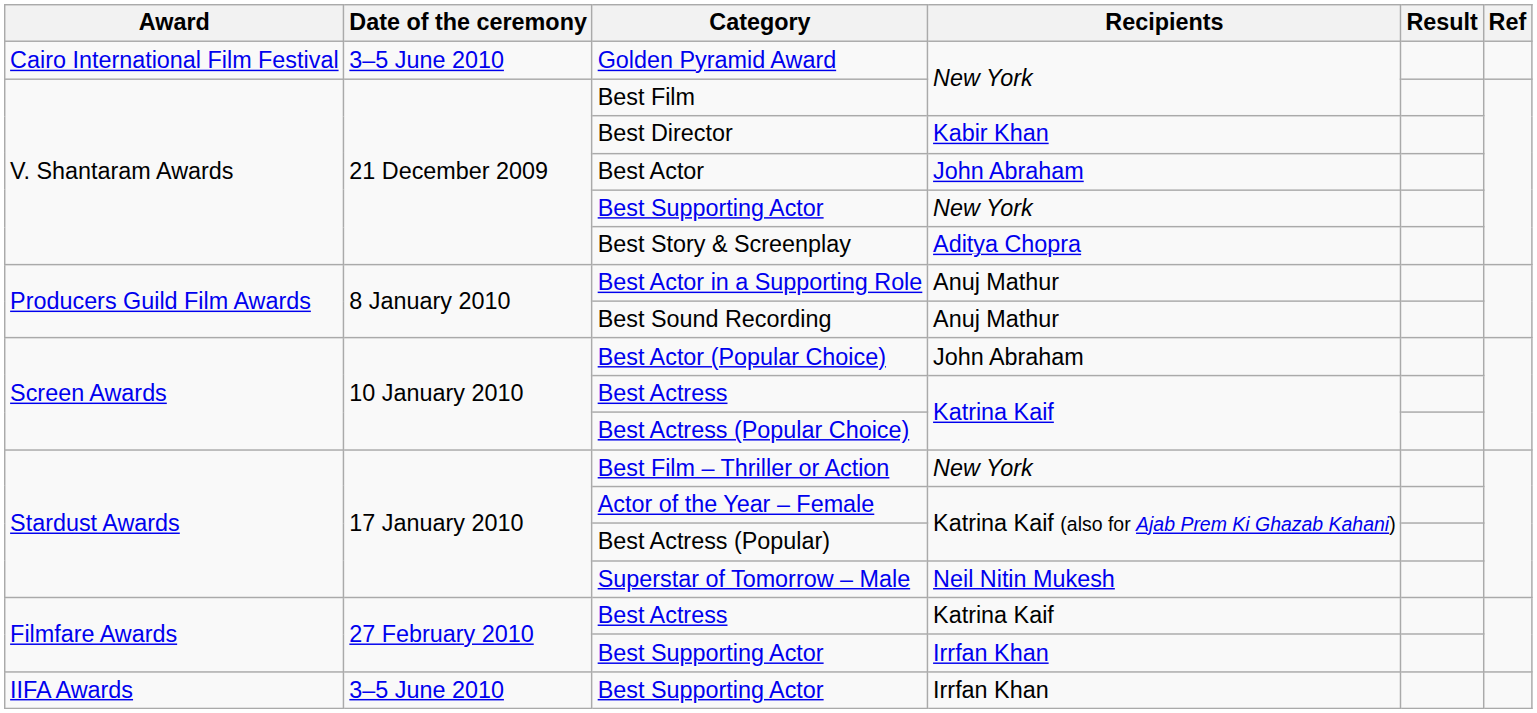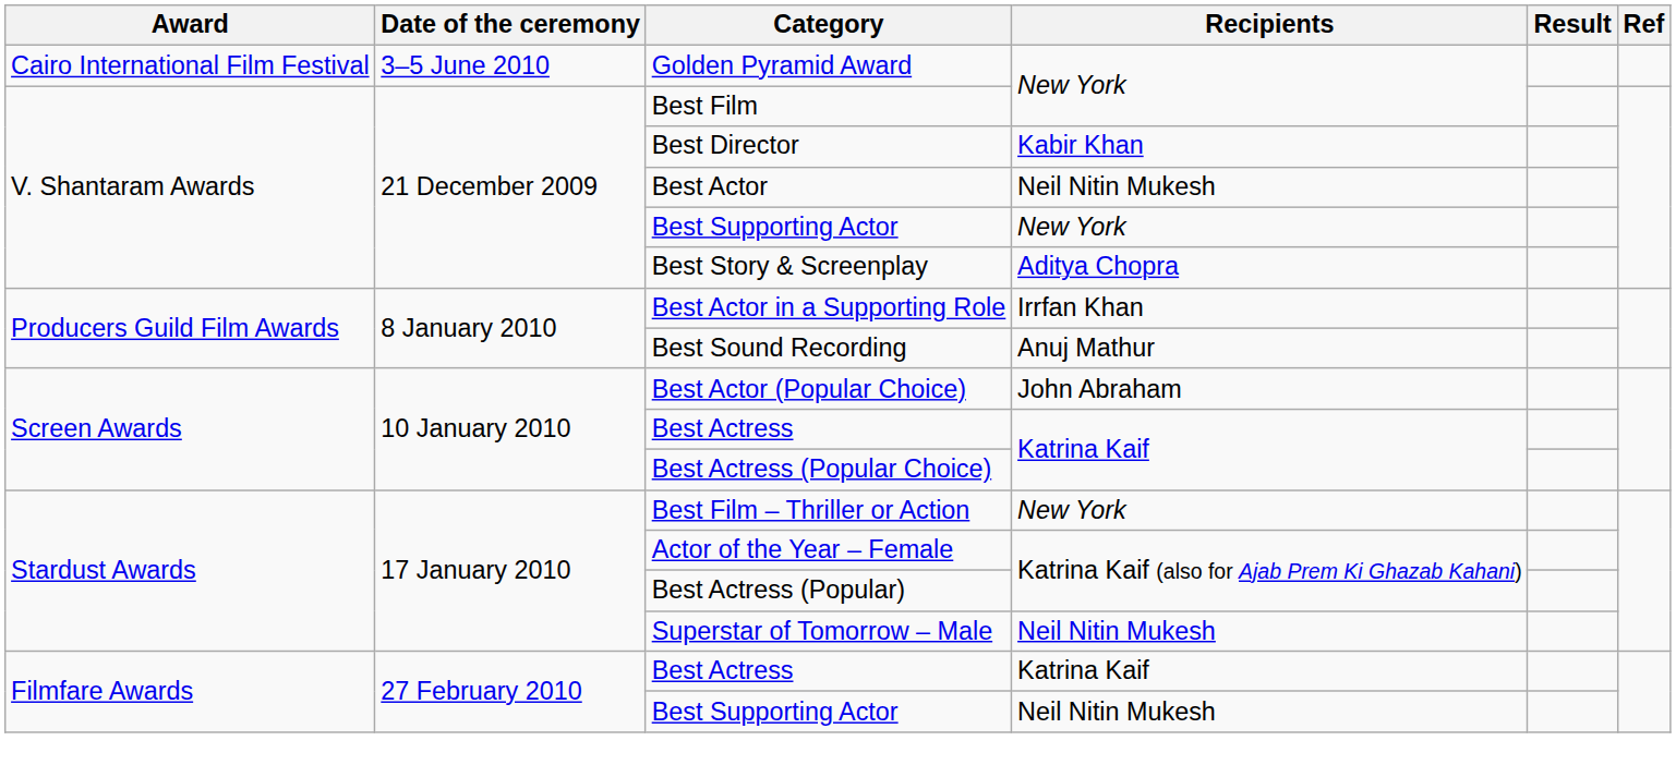 <table class="wikitable plainrowheaders sortable">
 <tr>
 <th scope="col">Award</th>
 <th scope="col">Date of the ceremony</th>
 <th scope="col">Category</th>
 <th scope="col">Recipients</th>
 <th>Result</th>
 <th scope="col">Ref</th>
 </tr>
 <tr>
 <td><a href='#'>Cairo International Film Festival</a></td>
 <td><a href='#'>3–5 June 2010</a></td>
 <td><a href='#'>Golden Pyramid Award</a></td>
 <td rowspan="2"><em>New York</em></td>
 <td></td>
 <td></td>
 </tr>
 <tr>
 <td rowspan="5">V. Shantaram Awards</td>
 <td rowspan="5">21 December 2009</td>
 <td Best Film>Best Film</td>
 <td></td>
 <td rowspan="5"></td>
 </tr>
 <tr>
 <td>Best Director</td>
 <td><a href='#'>Kabir Khan</a></td>
 <td></td>
 </tr>
 <tr>
 <td>Best Actor</td>
-<td><a href='#'>John Abraham</a></td>
+<td Neil Nitin Mukesh>Neil Nitin Mukesh</td>
 <td></td>
 </tr>
 <tr>
 <td><a href='#'>Best Supporting Actor</a></td>
 <td><em>New York</em></td>
 <td></td>
 </tr>
 <tr>
 <td>Best Story & Screenplay</td>
 <td Aditya Chopra and Sandeep Shrivastava><a href='#'>Aditya Chopra</a></td>
 <td></td>
 </tr>
 <tr>
 <td rowspan="2"><a href='#'>Producers Guild Film Awards</a></td>
 <td rowspan="2">8 January 2010</td>
 <td><a href='#'>Best Actor in a Supporting Role</a></td>
-<td Anuj Mathur>Anuj Mathur</td>
+<td Irrfan Khan>Irrfan Khan</td>
 <td></td>
 <td rowspan="2"></td>
 </tr>
 <tr>
 <td>Best Sound Recording</td>
 <td Anuj Mathur>Anuj Mathur</td>
 <td></td>
 </tr>
 <tr>
 <td rowspan="3"><a href='#'>Screen Awards</a></td>
 <td rowspan="3">10 January 2010</td>
 <td><a href='#'>Best Actor (Popular Choice)</a></td>
 <td John Abraham>John Abraham</td>
 <td></td>
 <td rowspan="3"></td>
 </tr>
 <tr>
 <td><a href='#'>Best Actress</a></td>
 <td rowspan="2"><a href='#'>Katrina Kaif</a></td>
 <td></td>
 </tr>
 <tr>
 <td><a href='#'>Best Actress (Popular Choice)</a></td>
 <td></td>
 </tr>
 <tr>
 <td rowspan="4"><a href='#'>Stardust Awards</a></td>
 <td rowspan="4">17 January 2010</td>
 <td><a href='#'>Best Film – Thriller or Action</a></td>
 <td><em>New York</em></td>
 <td></td>
 <td rowspan="4"></td>
 </tr>
 <tr>
 <td><a href='#'>Actor of the Year – Female</a></td>
 <td rowspan="2">Katrina Kaif <small>(also for <a href='#'><em>Ajab Prem Ki Ghazab Kahani</em></a>)</small></td>
 <td></td>
 </tr>
 <tr>
 <td Best Actress (Popular)>Best Actress (Popular)</td>
 <td></td>
 </tr>
 <tr>
 <td><a href='#'>Superstar of Tomorrow – Male</a></td>
 <td><a href='#'>Neil Nitin Mukesh</a></td>
 <td></td>
 </tr>
 <tr>
 <td rowspan="2" scope="row"><a href='#'>Filmfare Awards</a></td>
 <td rowspan="2"><a href='#'>27 February 2010</a></td>
 <td><a href='#'>Best Actress</a></td>
 <td Katrina Kaif>Katrina Kaif</td>
 <td></td>
 <td rowspan="2"></td>
 </tr>
 <tr>
 <td><a href='#'>Best Supporting Actor</a></td>
-<td><a href='#'>Irrfan Khan</a></td>
-<td></td>
-</tr>
-<tr>
-<td><a href='#'>IIFA Awards</a></td>
-<td><a href='#'>3–5 June 2010</a></td>
-<td><a href='#'>Best Supporting Actor</a></td>
-<td Irrfan Khan>Irrfan Khan</td>
-<td></td>
+<td Neil Nitin Mukesh>Neil Nitin Mukesh</td>
 <td></td>
 </tr>
 </table>
